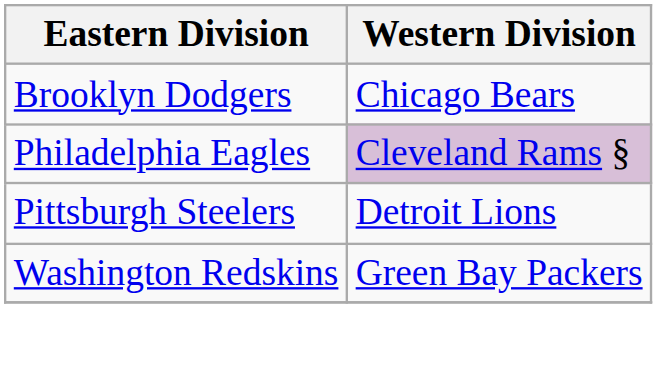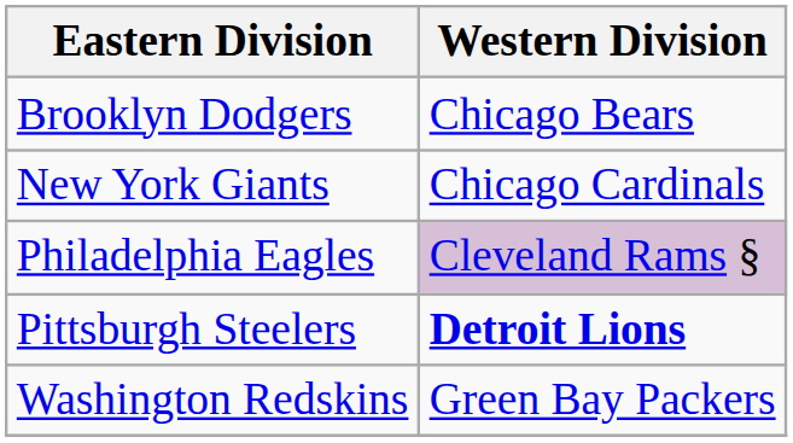 <table class="wikitable">
 <tr>
 <th><strong>Eastern Division</strong></th>
 <th><strong>Western Division</strong></th>
 </tr>
 <tr>
 <td><a href='#'>Brooklyn Dodgers</a></td>
 <td><a href='#'>Chicago Bears</a></td>
 </tr>
 <tr>
+<td><a href='#'>New York Giants</a></td>
+<td><a href='#'>Chicago Cardinals</a></td>
+</tr>
+<tr>
 <td><a href='#'>Philadelphia Eagles</a></td>
 <td style="background-color: #D8BFD8;"><a href='#'>Cleveland Rams</a> §</td>
 </tr>
 <tr>
 <td><a href='#'>Pittsburgh Steelers</a></td>
-<td><a href='#'>Detroit Lions</a></td>
+<td><strong><a href='#'>Detroit Lions</a></strong></td>
 </tr>
 <tr>
 <td><a href='#'>Washington Redskins</a></td>
 <td><a href='#'>Green Bay Packers</a></td>
 </tr>
 <tr>
 </tr>
 </table>
